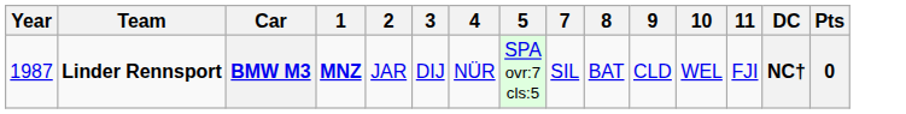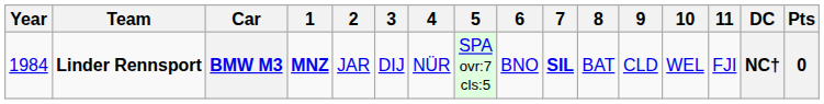 <table class="wikitable" style="text-align:center; font-size:85%">
 <tr>
 <th>Year</th>
 <th>Team</th>
 <th>Car</th>
 <th>1</th>
 <th>2</th>
 <th>3</th>
 <th>4</th>
 <th>5</th>
+<th>6</th>
 <th>7</th>
 <th>8</th>
 <th>9</th>
 <th>10</th>
 <th>11</th>
 <th>DC</th>
 <th>Pts</th>
 </tr>
 <tr>
-<td><a href='#'>1987</a></td>
+<td><a href='#'>1984</a></td>
 <td align="left"> <strong>Linder Rennsport</strong></td>
 <th><a href='#'>BMW M3</a></th>
 <td><strong><a href='#'>MNZ</a></strong></td>
 <td><a href='#'>JAR</a></td>
 <td><a href='#'>DIJ</a></td>
 <td><a href='#'>NÜR</a></td>
 <td style="background:#DFFFDF;"><a href='#'>SPA</a><br><small>ovr:7<br>cls:5</small></td>
-<td><a href='#'>SIL</a></td>
+<td><a href='#'>BNO</a></td>
+<td><strong><a href='#'>SIL</a></strong></td>
 <td><a href='#'>BAT</a></td>
 <td><a href='#'>CLD</a></td>
 <td><a href='#'>WEL</a></td>
 <td><a href='#'>FJI</a></td>
 <th>NC†</th>
 <th>0</th>
 </tr>
 </table>
